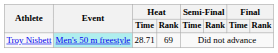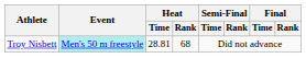 <table class=wikitable style="font-size:90%;">
 <tr>
 <th rowspan=2>Athlete</th>
 <th rowspan=2>Event</th>
 <th colspan=2>Heat</th>
 <th colspan=2>Semi-Final</th>
 <th colspan=2>Final</th>
 </tr>
 <tr style=font-size:95%>
 <th>Time</th>
 <th>Rank</th>
 <th>Time</th>
 <th>Rank</th>
 <th>Time</th>
 <th>Rank</th>
 </tr>
 <tr align=center>
 <td align=left><a href='#'>Troy Nisbett</a></td>
 <td align=left style="background: paleturquoise;"><a href='#'>Men's 50 m freestyle</a></td>
-<td>28.71</td>
-<td>69</td>
+<td>28.81</td>
+<td>68</td>
 <td colspan=4>Did not advance</td>
 </tr>
 </table>
